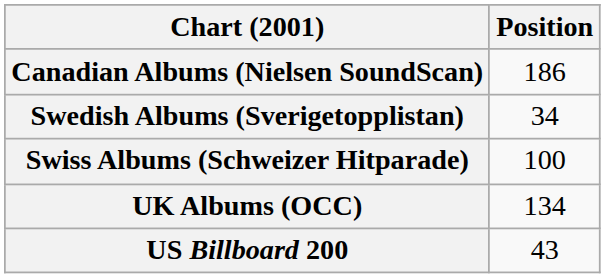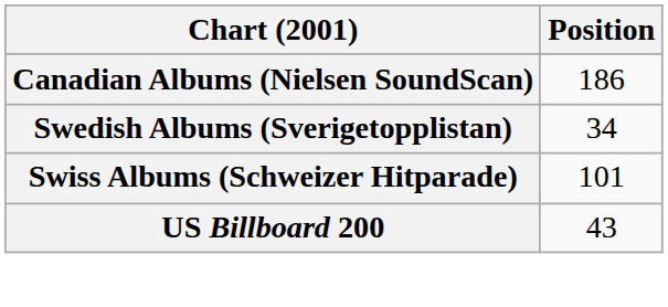 <table class="wikitable sortable plainrowheaders" style="text-align:center">
 <tr>
 <th scope="col">Chart (2001)</th>
 <th scope="col">Position</th>
 </tr>
 <tr>
 <th scope="row">Canadian Albums (Nielsen SoundScan)</th>
 <td>186</td>
 </tr>
 <tr>
 <th scope="row">Swedish Albums (Sverigetopplistan)</th>
 <td>34</td>
 </tr>
 <tr>
 <th scope="row">Swiss Albums (Schweizer Hitparade)</th>
-<td>100</td>
-</tr>
-<tr>
-<th scope="row">UK Albums (OCC)</th>
-<td>134</td>
+<td>101</td>
 </tr>
 <tr>
 <th scope="row">US <em>Billboard</em> 200</th>
 <td>43</td>
 </tr>
 </table>
